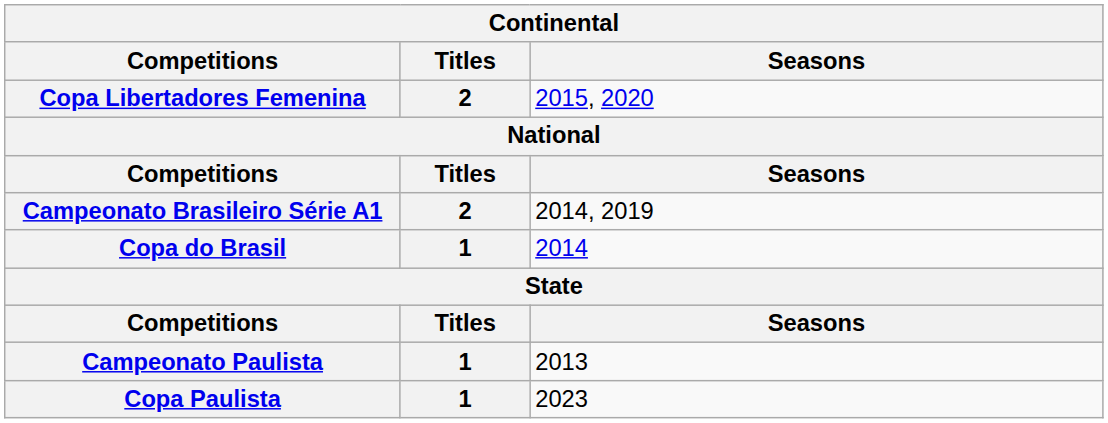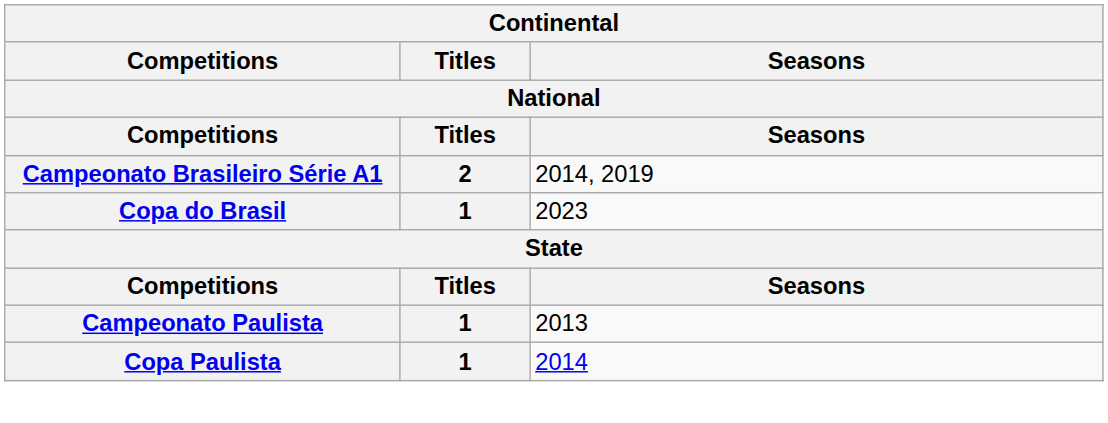 <table class="wikitable">
 <tr>
 <th colspan="3">Continental</th>
 </tr>
 <tr>
 <th style="width:260px">Competitions</th>
 <th style="width:80px">Titles</th>
 <th style="width:380px">Seasons</th>
-</tr>
-<tr>
-<th style="text-align:center"><a href='#'>Copa Libertadores Femenina</a></th>
-<th style="text-align:center"><strong>2</strong></th>
-<td align="left"><a href='#'>2015</a>, <a href='#'>2020</a></td>
 </tr>
 <tr>
 <th colspan="3">National</th>
 </tr>
 <tr>
 <th style="width:260px">Competitions</th>
 <th style="width:80px">Titles</th>
 <th style="width:380px">Seasons</th>
 </tr>
 <tr>
 <th style="text-align:center"><a href='#'>Campeonato Brasileiro Série A1</a></th>
 <th style="text-align:center"><strong>2</strong></th>
 <td align="left">2014, 2019</td>
 </tr>
 <tr>
 <th style="text-align:center"><a href='#'>Copa do Brasil</a></th>
 <th style="text-align:center"><strong>1</strong></th>
-<td align="left"><a href='#'>2014</a></td>
+<td align="left">2023</td>
 </tr>
 <tr>
 <th colspan="3">State</th>
 </tr>
 <tr>
 <th>Competitions</th>
 <th>Titles</th>
 <th>Seasons</th>
 </tr>
 <tr>
 <th style="text-align:center"><a href='#'>Campeonato Paulista</a></th>
 <th style="text-align:center"><strong>1</strong></th>
 <td align="left">2013</td>
 </tr>
 <tr>
 <th style="text-align:center"><a href='#'>Copa Paulista</a></th>
 <th style="text-align:center"><strong>1</strong></th>
-<td align="left">2023</td>
+<td align="left"><a href='#'>2014</a></td>
 </tr>
 </table>
